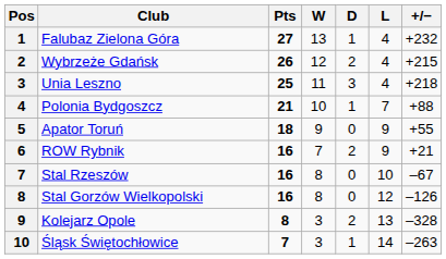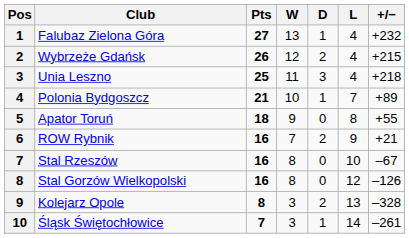 <table class="wikitable">
 <tr>
 <th width=30>Pos</th>
 <th width=250>Club</th>
 <th width=30>Pts</th>
 <th width=30>W</th>
 <th width=30>D</th>
 <th width=30>L</th>
 <th width=30>+/−</th>
 </tr>
 <tr align=center>
 <th>1</th>
 <td align=left><a href='#'>Falubaz Zielona Góra</a></td>
 <td><strong>27</strong></td>
 <td>13</td>
 <td>1</td>
 <td>4</td>
 <td>+232</td>
 </tr>
 <tr align=center>
 <th>2</th>
 <td align=left><a href='#'>Wybrzeże Gdańsk</a></td>
 <td><strong>26</strong></td>
 <td>12</td>
 <td>2</td>
 <td>4</td>
 <td>+215</td>
 </tr>
 <tr align=center>
 <th>3</th>
 <td align=left><a href='#'>Unia Leszno</a></td>
 <td><strong>25</strong></td>
 <td>11</td>
 <td>3</td>
 <td>4</td>
 <td>+218</td>
 </tr>
 <tr align=center>
 <th>4</th>
 <td align=left><a href='#'>Polonia Bydgoszcz</a></td>
 <td><strong>21</strong></td>
 <td>10</td>
 <td>1</td>
 <td>7</td>
-<td>+88</td>
+<td>+89</td>
 </tr>
 <tr align=center>
 <th>5</th>
 <td align=left><a href='#'>Apator Toruń</a></td>
 <td><strong>18</strong></td>
 <td>9</td>
 <td>0</td>
-<td>9</td>
+<td>8</td>
 <td>+55</td>
 </tr>
 <tr align=center>
 <th>6</th>
 <td align=left><a href='#'>ROW Rybnik</a></td>
 <td><strong>16</strong></td>
 <td>7</td>
 <td>2</td>
 <td>9</td>
 <td>+21</td>
 </tr>
 <tr align=center>
 <th>7</th>
 <td align=left><a href='#'>Stal Rzeszów</a></td>
 <td><strong>16</strong></td>
 <td>8</td>
 <td>0</td>
 <td>10</td>
 <td>–67</td>
 </tr>
 <tr align=center>
 <th>8</th>
 <td align=left><a href='#'>Stal Gorzów Wielkopolski</a></td>
 <td><strong>16</strong></td>
 <td>8</td>
 <td>0</td>
 <td>12</td>
 <td>–126</td>
 </tr>
 <tr align=center>
 <th>9</th>
 <td align=left><a href='#'>Kolejarz Opole</a></td>
 <td><strong>8</strong></td>
 <td>3</td>
 <td>2</td>
 <td>13</td>
 <td>–328</td>
 </tr>
 <tr align=center>
 <th>10</th>
 <td align=left><a href='#'>Śląsk Świętochłowice</a></td>
 <td><strong>7</strong></td>
 <td>3</td>
 <td>1</td>
 <td>14</td>
-<td>–263</td>
+<td>–261</td>
 </tr>
 </table>
